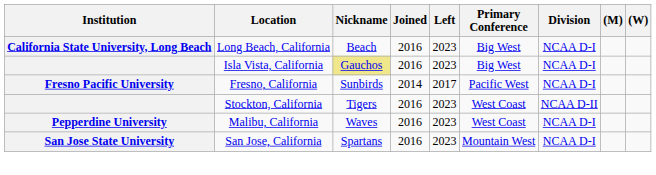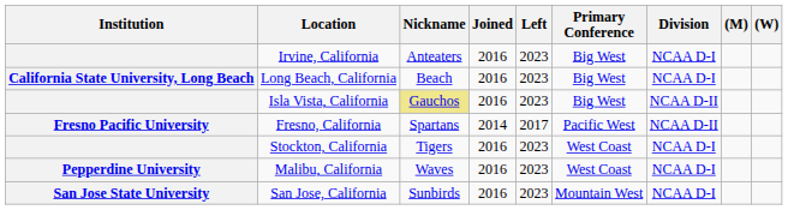 <table class="wikitable sortable" style="text-align:center">
 <tr>
 <th>Institution</th>
 <th>Location</th>
 <th>Nickname</th>
 <th>Joined</th>
 <th>Left</th>
 <th>Primary<br>Conference</th>
 <th>Division</th>
 <th>(M)</th>
 <th>(W)</th>
+</tr>
+<tr>
+<th></th>
+<td><a href='#'>Irvine, California</a></td>
+<td><a href='#'>Anteaters</a></td>
+<td>2016</td>
+<td>2023</td>
+<td><a href='#'>Big West</a></td>
+<td><a href='#'>NCAA D-I</a></td>
+<td></td>
+<td></td>
 </tr>
 <tr>
 <th><a href='#'>California State University, Long Beach</a></th>
 <td><a href='#'>Long Beach, California</a></td>
 <td><a href='#'>Beach</a></td>
 <td>2016</td>
 <td>2023</td>
 <td><a href='#'>Big West</a></td>
 <td><a href='#'>NCAA D-I</a></td>
 <td></td>
 <td></td>
 </tr>
 <tr>
 <th></th>
 <td><a href='#'>Isla Vista, California</a></td>
 <td style="background: khaki;"><a href='#'>Gauchos</a></td>
 <td>2016</td>
 <td>2023</td>
 <td><a href='#'>Big West</a></td>
-<td><a href='#'>NCAA D-I</a></td>
+<td><a href='#'>NCAA D-II</a></td>
 <td></td>
 <td></td>
 </tr>
 <tr>
 <th><a href='#'>Fresno Pacific University</a></th>
 <td><a href='#'>Fresno, California</a></td>
-<td><a href='#'>Sunbirds</a></td>
+<td><a href='#'>Spartans</a></td>
 <td>2014</td>
 <td>2017</td>
 <td><a href='#'>Pacific West</a></td>
-<td><a href='#'>NCAA D-I</a></td>
+<td><a href='#'>NCAA D-II</a></td>
 <td></td>
 <td></td>
 </tr>
 <tr>
 <th></th>
 <td><a href='#'>Stockton, California</a></td>
 <td><a href='#'>Tigers</a></td>
 <td>2016</td>
 <td>2023</td>
 <td><a href='#'>West Coast</a></td>
-<td><a href='#'>NCAA D-II</a></td>
+<td><a href='#'>NCAA D-I</a></td>
 <td></td>
 <td></td>
 </tr>
 <tr>
 <th><a href='#'>Pepperdine University</a></th>
 <td><a href='#'>Malibu, California</a></td>
 <td><a href='#'>Waves</a></td>
 <td>2016</td>
 <td>2023</td>
 <td><a href='#'>West Coast</a></td>
 <td><a href='#'>NCAA D-I</a></td>
 <td></td>
 <td></td>
 </tr>
 <tr>
 <th><a href='#'>San Jose State University</a></th>
 <td><a href='#'>San Jose, California</a></td>
-<td><a href='#'>Spartans</a></td>
+<td><a href='#'>Sunbirds</a></td>
 <td>2016</td>
 <td>2023</td>
 <td><a href='#'>Mountain West</a></td>
 <td><a href='#'>NCAA D-I</a></td>
 <td></td>
 <td></td>
 </tr>
 </table>
